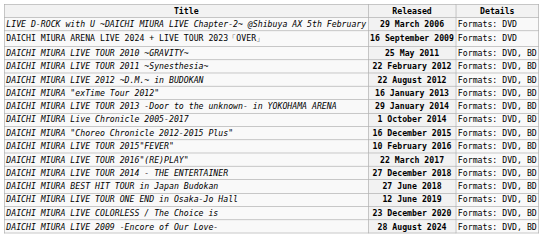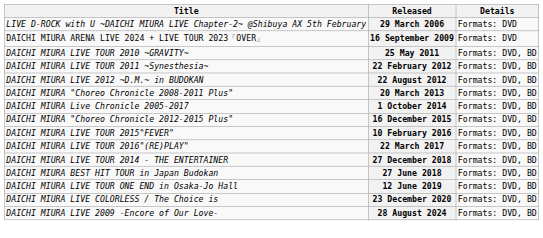 <table class="wikitable plainrowheaders">
 <tr>
 <th scope="col">Title</th>
 <th scope="col">Released</th>
 <th scope="col">Details</th>
 </tr>
 <tr>
 <td><em>LIVE D-ROCK with U ~DAICHI MIURA LIVE Chapter-2~ @Shibuya AX 5th February</em></td>
 <th scope="row">29 March 2006</th>
 <td>Formats: DVD</td>
 </tr>
 <tr>
 <td>DAICHI MIURA ARENA LIVE 2024 + LIVE TOUR 2023「OVER」</td>
 <th scope="row">16 September 2009</th>
 <td>Formats: DVD</td>
 </tr>
 <tr>
 <td><em>DAICHI MIURA LIVE TOUR 2010 ~GRAVITY~</em></td>
 <th scope="row">25 May 2011</th>
 <td>Formats: DVD, BD</td>
 </tr>
 <tr>
 <td><em>DAICHI MIURA LIVE TOUR 2011 ~Synesthesia~</em></td>
 <th scope="row">22 February 2012</th>
 <td>Formats: DVD, BD</td>
 </tr>
 <tr>
 <td><em>DAICHI MIURA LIVE 2012 ~D.M.~ in BUDOKAN</em></td>
 <th scope="row">22 August 2012</th>
 <td>Formats: DVD, BD</td>
 </tr>
 <tr>
-<td><em>DAICHI MIURA "exTime Tour 2012"</em></td>
-<th scope="row">16 January 2013</th>
-<td>Formats: DVD, BD</td>
-</tr>
-<tr>
-<td><em>DAICHI MIURA LIVE TOUR 2013 -Door to the unknown- in YOKOHAMA ARENA</em></td>
-<th scope="row">29 January 2014</th>
+<td><em>DAICHI MIURA "Choreo Chronicle 2008-2011 Plus"</em></td>
+<th scope="row">20 March 2013</th>
 <td>Formats: DVD, BD</td>
 </tr>
 <tr>
 <td><em>DAICHI MIURA Live Chronicle 2005-2017</em></td>
 <th scope="row">1 October 2014</th>
 <td>Formats: DVD, BD</td>
 </tr>
 <tr>
 <td><em>DAICHI MIURA "Choreo Chronicle 2012-2015 Plus"</em></td>
 <th scope="row">16 December 2015</th>
 <td>Formats: DVD, BD</td>
 </tr>
 <tr>
 <td><em>DAICHI MIURA LIVE TOUR 2015"FEVER"</em></td>
 <th scope="row">10 February 2016</th>
 <td>Formats: DVD, BD</td>
 </tr>
 <tr>
 <td><em>DAICHI MIURA LIVE TOUR 2016"(RE)PLAY"</em></td>
 <th scope="row">22 March 2017</th>
 <td>Formats: DVD, BD</td>
 </tr>
 <tr>
 <td><em>DAICHI MIURA LIVE TOUR 2014 - THE ENTERTAINER</em></td>
 <th scope="row">27 December 2018</th>
 <td>Formats: DVD, BD</td>
 </tr>
 <tr>
 <td><em>DAICHI MIURA BEST HIT TOUR in Japan Budokan</em></td>
 <th scope="row">27 June 2018</th>
 <td>Formats: DVD, BD</td>
 </tr>
 <tr>
 <td><em>DAICHI MIURA LIVE TOUR ONE END in Osaka-Jo Hall</em></td>
 <th scope="row">12 June 2019</th>
 <td>Formats: DVD, BD</td>
 </tr>
 <tr>
 <td><em>DAICHI MIURA LIVE COLORLESS / The Choice is</em></td>
 <th scope="row">23 December 2020</th>
 <td>Formats: DVD, BD</td>
 </tr>
 <tr>
 <td><em>DAICHI MIURA LIVE 2009 -Encore of Our Love-</em></td>
 <th>28 August 2024</th>
 <td>Formats: DVD, BD</td>
 </tr>
 </table>
